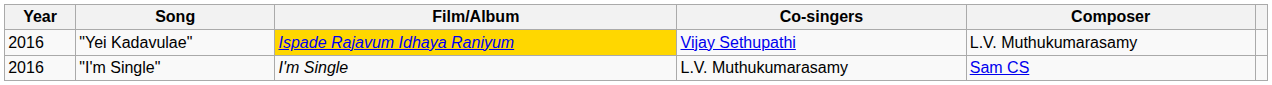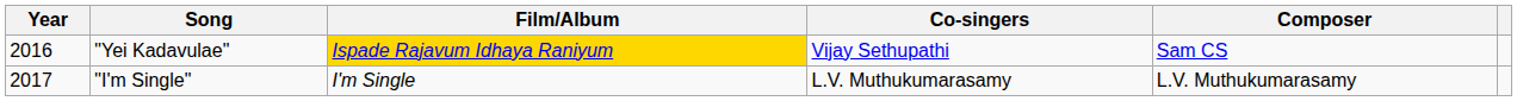 <table class="wikitable sortable plainrowheaders" style="width:100%;">
 <tr>
 </tr>
 <tr style="background:#ccc; text-align:center;">
 <th scope="col">Year</th>
 <th scope="col">Song</th>
 <th scope="col">Film/Album</th>
 <th scope="col">Co-singers</th>
 <th scope="col">Composer</th>
 <th scope="col" class="unsortable"></th>
 </tr>
 <tr>
 <td>2016</td>
 <td>"Yei Kadavulae"</td>
 <td style="background: gold;"><em><a href='#'>Ispade Rajavum Idhaya Raniyum</a></em></td>
 <td><a href='#'>Vijay Sethupathi</a></td>
+<td><a href='#'>Sam CS</a></td>
+<td style="text-align: center;"></td>
+</tr>
+<tr>
+<td>2017</td>
+<td>"I'm Single"</td>
+<td><em>I'm Single</em></td>
+<td>L.V. Muthukumarasamy</td>
 <td>L.V. Muthukumarasamy</td>
 <td style="text-align: center;"></td>
 </tr>
-<tr>
-<td>2016</td>
-<td>"I'm Single"</td>
-<td><em>I'm Single</em></td>
-<td>L.V. Muthukumarasamy</td>
-<td><a href='#'>Sam CS</a></td>
-<td style="text-align: center;"></td>
-</tr>
 </table>
